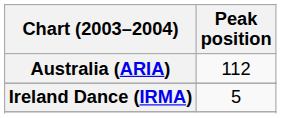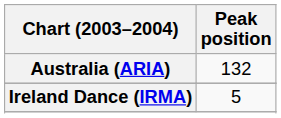 <table class="wikitable sortable plainrowheaders" style="text-align:center">
 <tr>
 <th scope="col">Chart (2003–2004)</th>
 <th scope="col">Peak<br>position</th>
 </tr>
 <tr>
 <th scope="row">Australia (<a href='#'>ARIA</a>)</th>
-<td>112</td>
+<td>132</td>
 </tr>
 <tr>
 </tr>
 <tr>
 </tr>
 <tr>
 <th scope="row">Ireland Dance (<a href='#'>IRMA</a>)</th>
 <td>5</td>
 </tr>
 <tr>
 </tr>
 <tr>
 </tr>
 <tr>
 </tr>
 <tr>
 </tr>
 <tr>
 </tr>
 <tr>
 </tr>
 <tr>
 </tr>
 </table>
